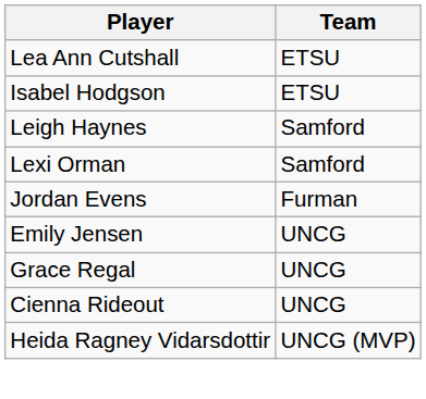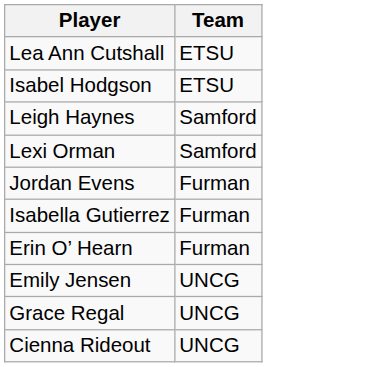 <table class="wikitable">
 <tr>
 <th>Player</th>
 <th>Team</th>
 </tr>
 <tr>
 <td>Lea Ann Cutshall</td>
 <td>ETSU</td>
 </tr>
 <tr>
 <td>Isabel Hodgson</td>
 <td>ETSU</td>
 </tr>
 <tr>
 <td>Leigh Haynes</td>
 <td>Samford</td>
 </tr>
 <tr>
 <td>Lexi Orman</td>
 <td>Samford</td>
 </tr>
 <tr>
 <td>Jordan Evens</td>
 <td>Furman</td>
 </tr>
 <tr>
+<td>Isabella Gutierrez</td>
+<td>Furman</td>
+</tr>
+<tr>
+<td>Erin O’ Hearn</td>
+<td>Furman</td>
+</tr>
+<tr>
 <td>Emily Jensen</td>
 <td>UNCG</td>
 </tr>
 <tr>
 <td>Grace Regal</td>
 <td>UNCG</td>
 </tr>
 <tr>
 <td>Cienna Rideout</td>
 <td>UNCG</td>
 </tr>
-<tr>
-<td>Heida Ragney Vidarsdottir</td>
-<td>UNCG (MVP)</td>
-</tr>
 </table>
